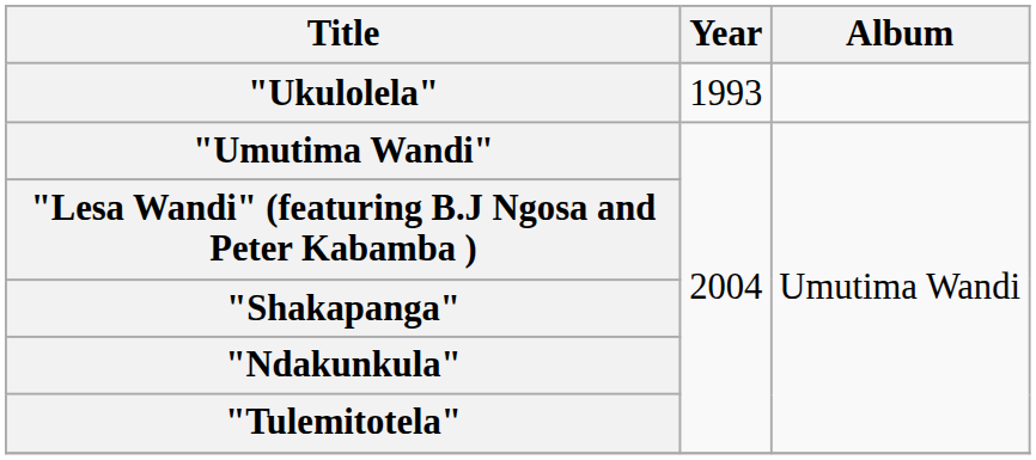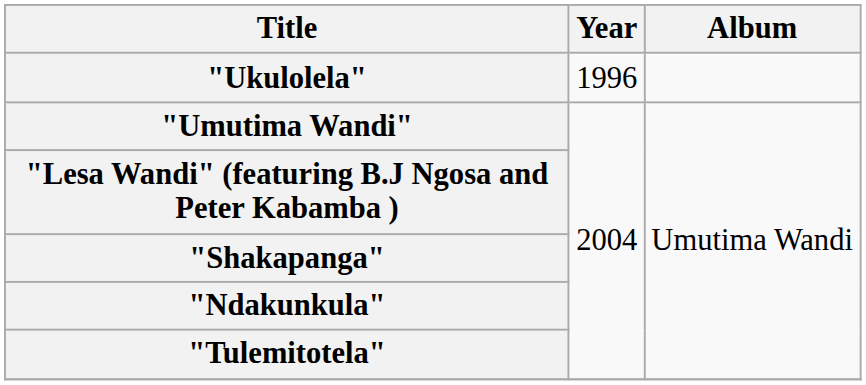 <table class="wikitable plainrowheaders" style="text-align:center;" border="1">
 <tr>
 <th scope="col" style="width:18em;">Title</th>
 <th scope="col">Year</th>
 <th scope="col">Album</th>
 </tr>
 <tr>
 <th scope="row">"Ukulolela"</th>
-<td>1993</td>
+<td>1996</td>
 <td></td>
 </tr>
 <tr>
 <th scope="row">"Umutima Wandi"</th>
 <td rowspan="5">2004</td>
 <td rowspan="5">Umutima Wandi</td>
 </tr>
 <tr>
 <th scope="row">"Lesa Wandi" (featuring B.J Ngosa and Peter Kabamba )</th>
 </tr>
 <tr>
 <th scope="row">"Shakapanga"</th>
 </tr>
 <tr>
 <th scope="row">"Ndakunkula"</th>
 </tr>
 <tr>
 <th scope="row">"Tulemitotela"</th>
 </tr>
 <tr>
 </tr>
 </table>
